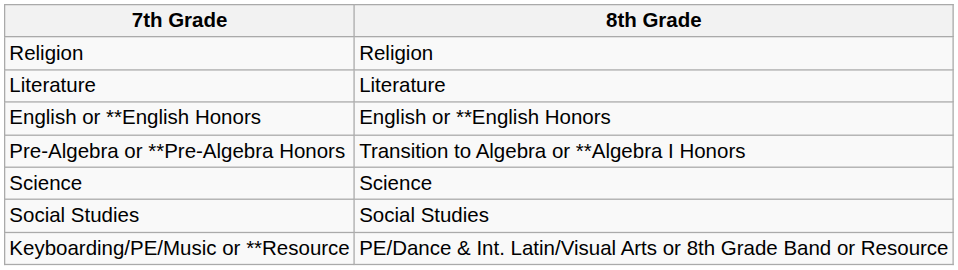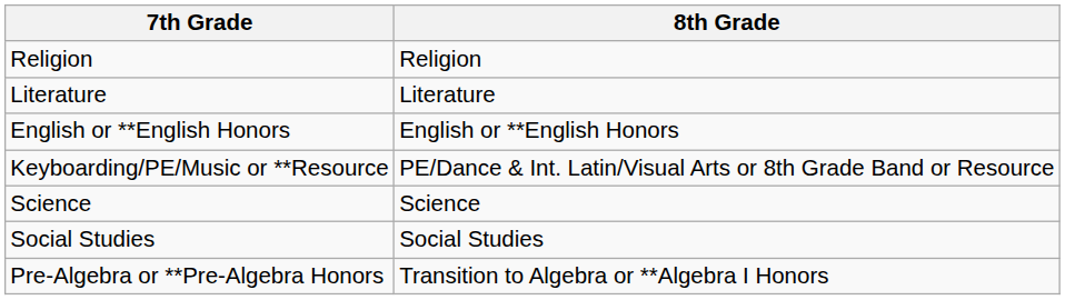 <table class="wikitable" border="1">
 <tr>
 <th>7th Grade</th>
 <th>8th Grade</th>
 </tr>
 <tr>
 <td>Religion</td>
 <td>Religion</td>
 </tr>
 <tr>
 <td>Literature</td>
 <td>Literature</td>
 </tr>
 <tr>
 <td>English or **English Honors</td>
 <td>English or **English Honors</td>
 </tr>
 <tr>
-<td>Pre-Algebra or  **Pre-Algebra Honors</td>
-<td>Transition to Algebra or **Algebra I Honors</td>
+<td>Keyboarding/PE/Music or **Resource</td>
+<td>PE/Dance & Int. Latin/Visual Arts or 8th Grade Band or Resource</td>
 </tr>
 <tr>
 <td>Science</td>
 <td>Science</td>
 </tr>
 <tr>
 <td>Social Studies</td>
 <td>Social Studies</td>
 </tr>
 <tr>
-<td>Keyboarding/PE/Music or **Resource</td>
-<td>PE/Dance & Int. Latin/Visual Arts or 8th Grade Band or Resource</td>
+<td>Pre-Algebra or  **Pre-Algebra Honors</td>
+<td>Transition to Algebra or **Algebra I Honors</td>
 </tr>
 </table>
